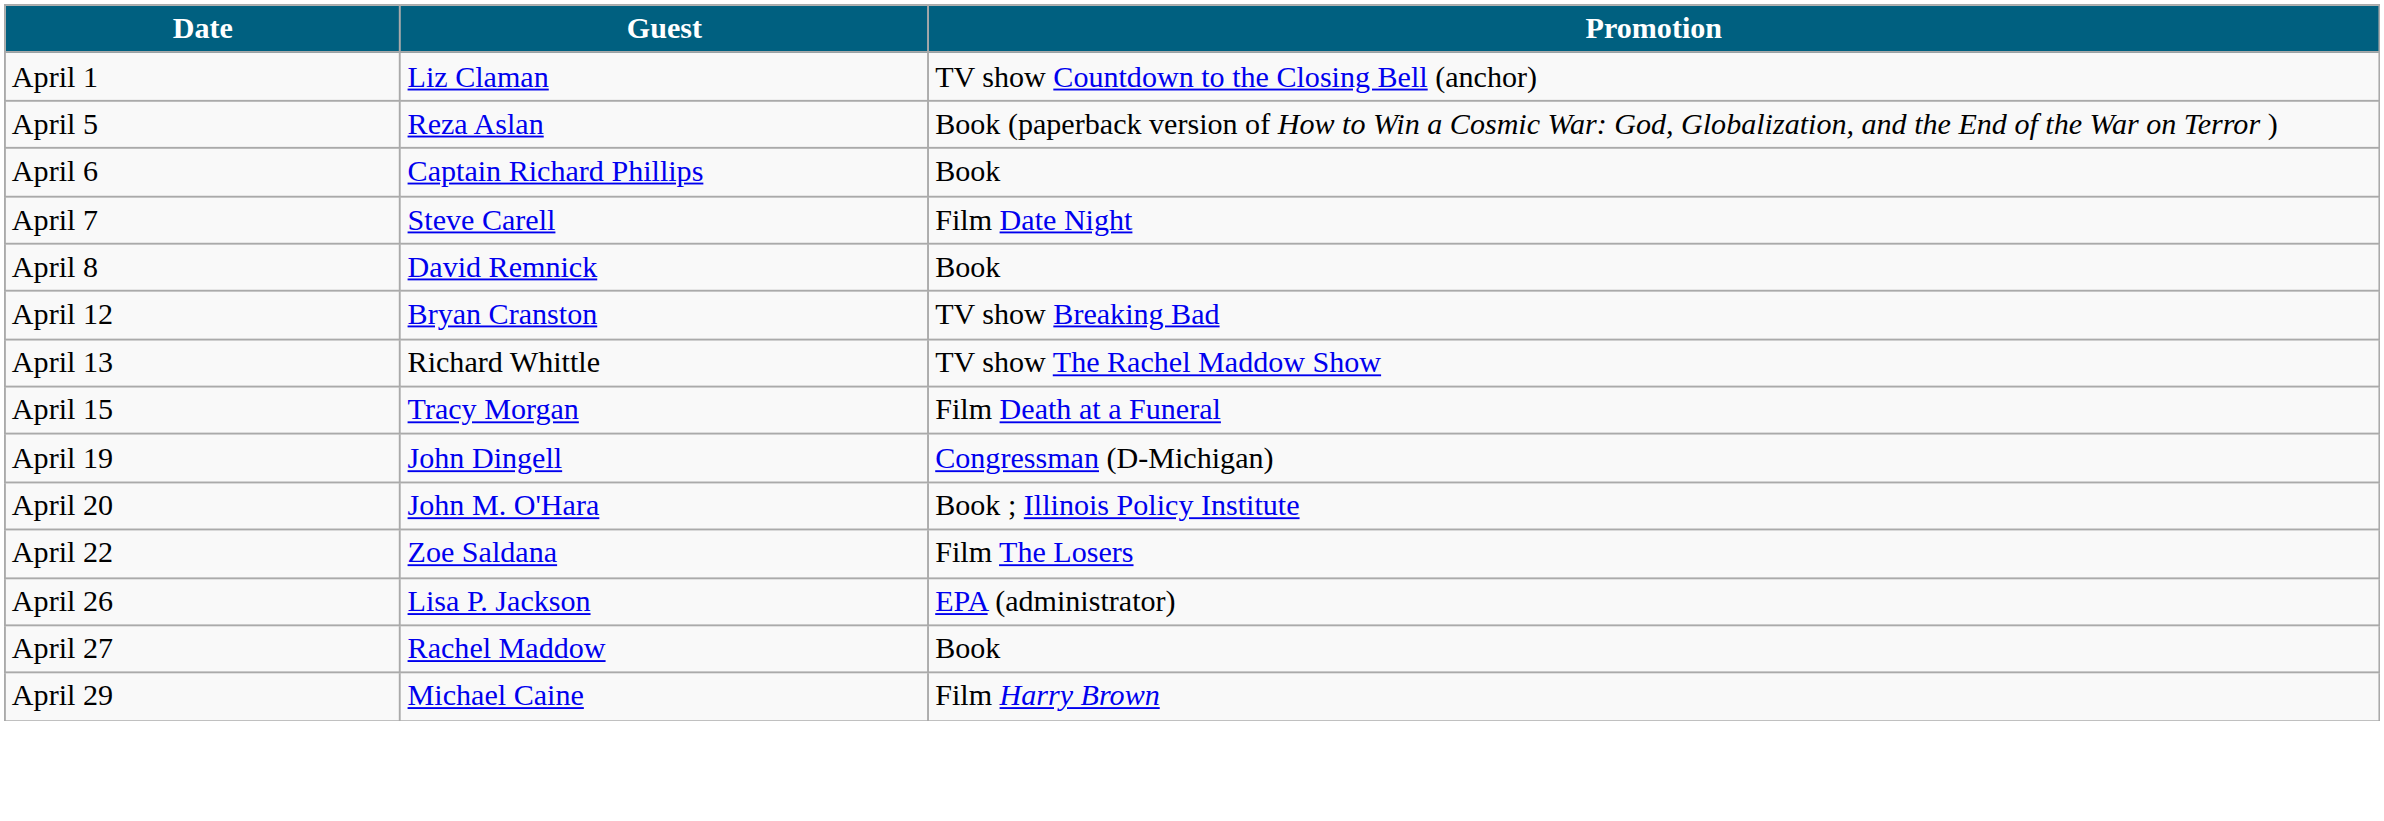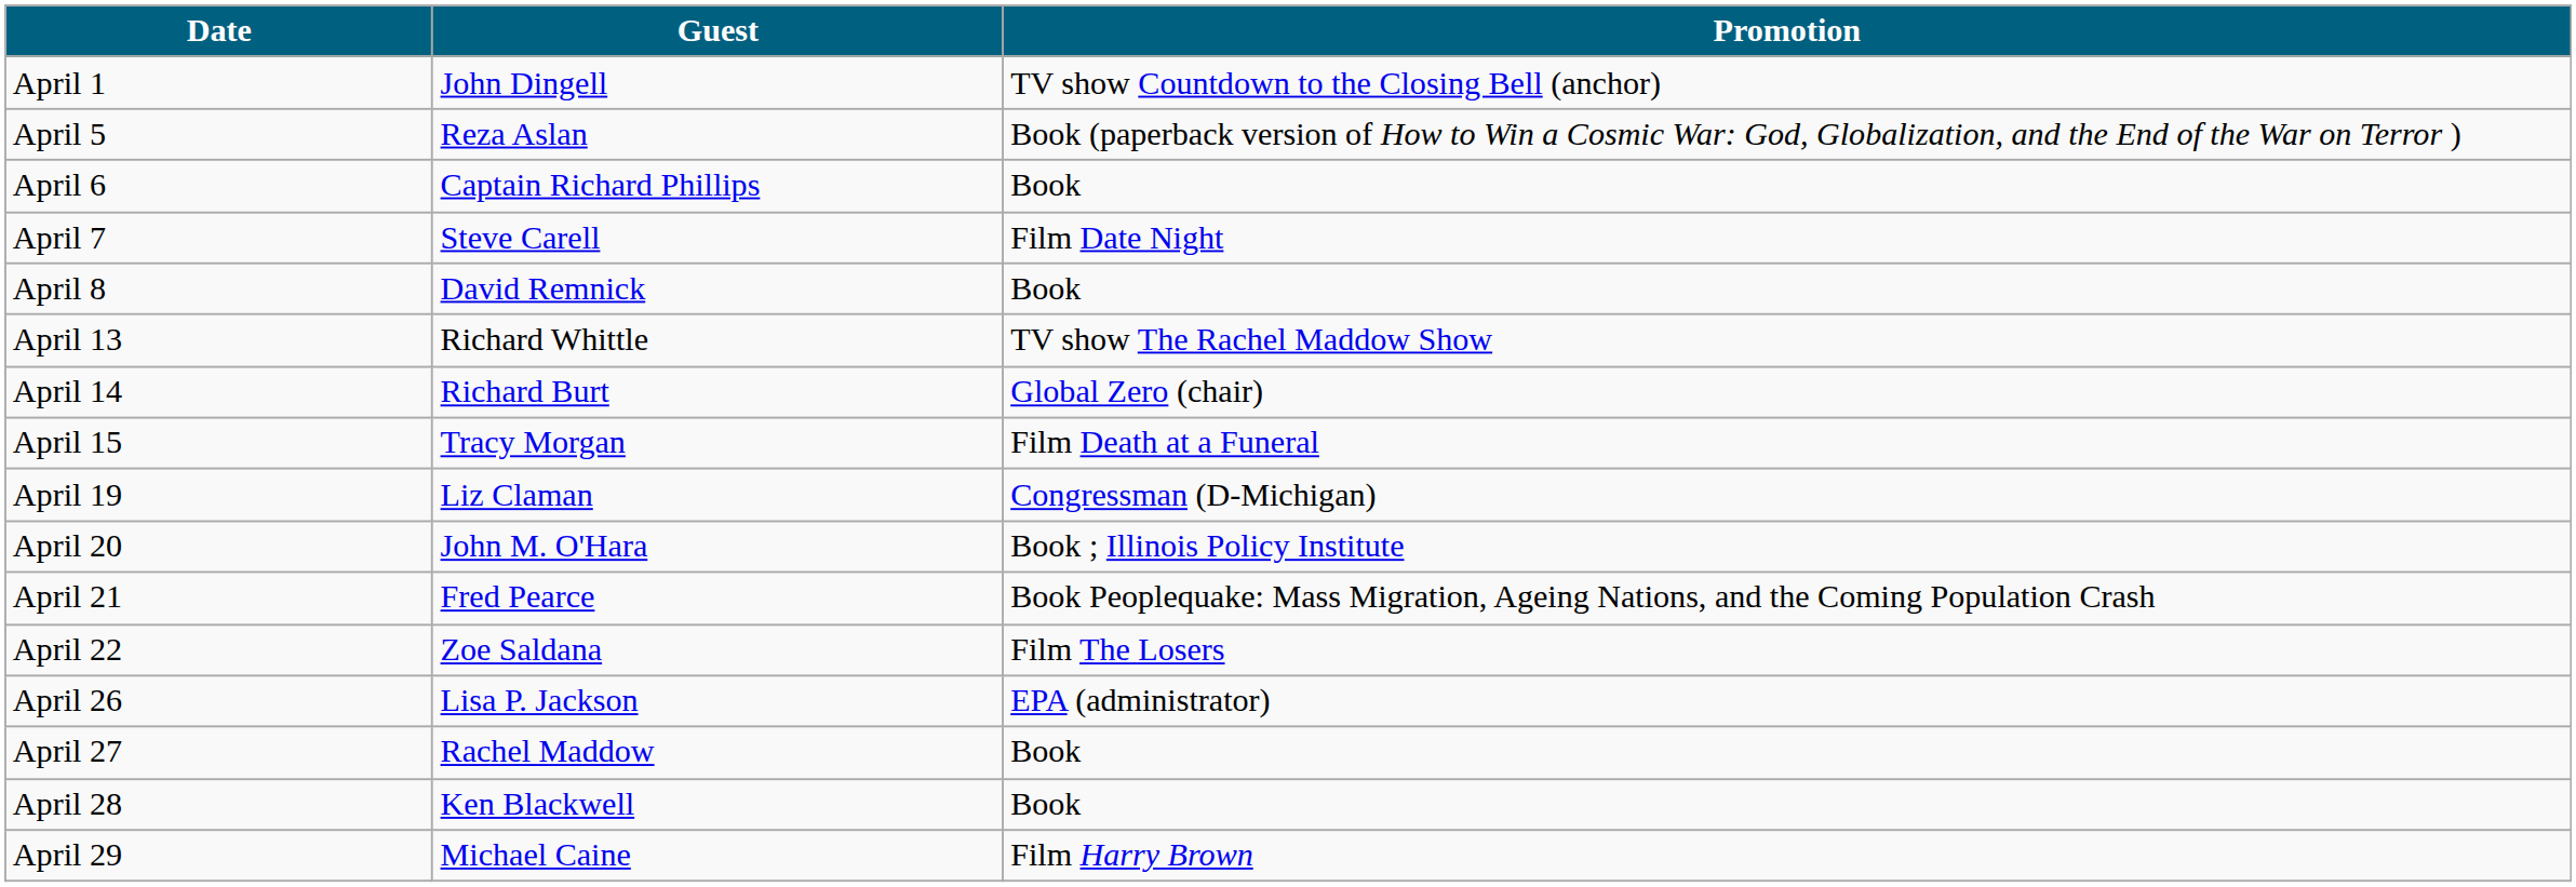 <table class="wikitable" width="100%">
 <tr bgcolor="#CCCCCC">
 <th width="15%" style="background:#006080; color:#FFFFFF">Date</th>
 <th width="20%" style="background:#006080; color:#FFFFFF">Guest</th>
 <th width="55%" style="background:#006080; color:#FFFFFF">Promotion</th>
 </tr>
 <tr>
 <td>April 1</td>
-<td><a href='#'>Liz Claman</a></td>
+<td><a href='#'>John Dingell</a></td>
 <td>TV show <a href='#'>Countdown to the Closing Bell</a> (anchor)</td>
 </tr>
 <tr>
 <td>April 5</td>
 <td><a href='#'>Reza Aslan</a></td>
 <td>Book  (paperback version of <em>How to Win a Cosmic War: God, Globalization, and the End of the War on Terror</em> )</td>
 </tr>
 <tr>
 <td>April 6</td>
 <td><a href='#'>Captain Richard Phillips</a></td>
 <td>Book </td>
 </tr>
 <tr>
 <td>April 7</td>
 <td><a href='#'>Steve Carell</a></td>
 <td>Film <a href='#'>Date Night</a></td>
 </tr>
 <tr>
 <td>April 8</td>
 <td><a href='#'>David Remnick</a></td>
 <td>Book </td>
 </tr>
 <tr>
-<td>April 12</td>
-<td><a href='#'>Bryan Cranston</a></td>
-<td>TV show <a href='#'>Breaking Bad</a></td>
-</tr>
-<tr>
 <td>April 13</td>
 <td>Richard Whittle</td>
 <td>TV show <a href='#'>The Rachel Maddow Show</a></td>
+</tr>
+<tr>
+<td>April 14</td>
+<td><a href='#'>Richard Burt</a></td>
+<td><a href='#'>Global Zero</a> (chair)</td>
 </tr>
 <tr>
 <td>April 15</td>
 <td><a href='#'>Tracy Morgan</a></td>
 <td>Film <a href='#'>Death at a Funeral</a></td>
 </tr>
 <tr>
 <td>April 19</td>
-<td><a href='#'>John Dingell</a></td>
+<td><a href='#'>Liz Claman</a></td>
 <td><a href='#'>Congressman</a> (D-Michigan)</td>
 </tr>
 <tr>
 <td>April 20</td>
 <td><a href='#'>John M. O'Hara</a></td>
 <td>Book ; <a href='#'>Illinois Policy Institute</a></td>
+</tr>
+<tr>
+<td>April 21</td>
+<td><a href='#'>Fred Pearce</a></td>
+<td>Book Peoplequake: Mass Migration, Ageing Nations, and the Coming Population Crash</td>
 </tr>
 <tr>
 <td>April 22</td>
 <td><a href='#'>Zoe Saldana</a></td>
 <td>Film <a href='#'>The Losers</a></td>
 </tr>
 <tr>
 <td>April 26</td>
 <td><a href='#'>Lisa P. Jackson</a></td>
 <td><a href='#'>EPA</a> (administrator)</td>
 </tr>
 <tr>
 <td>April 27</td>
 <td><a href='#'>Rachel Maddow</a></td>
 <td>Book </td>
 </tr>
 <tr>
+<td>April 28</td>
+<td><a href='#'>Ken Blackwell</a></td>
+<td>Book </td>
+</tr>
+<tr>
 <td>April 29</td>
 <td><a href='#'>Michael Caine</a></td>
 <td>Film <a href='#'><em>Harry Brown</em></a></td>
 </tr>
 </table>
